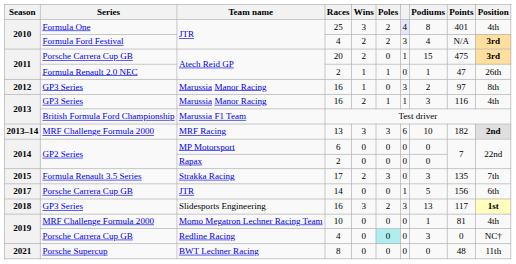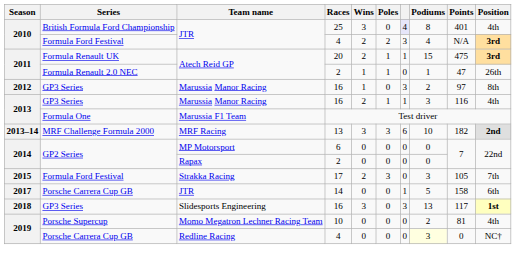 <table class="wikitable" style="font-size: 90%; text-align:center">
 <tr>
 <th>Season</th>
 <th>Series</th>
 <th>Team name</th>
 <th>Races</th>
 <th>Wins</th>
 <th>Poles</th>
 <th></th>
 <th>Podiums</th>
 <th>Points</th>
 <th>Position</th>
 </tr>
 <tr>
 <th rowspan="2">2010</th>
-<td align=left><a href='#'>Formula One</a></td>
+<td align=left><a href='#'>British Formula Ford Championship</a></td>
 <td align=left rowspan=2><a href='#'>JTR</a></td>
 <td>25</td>
 <td>3</td>
-<td>2</td>
+<td>0</td>
 <td style="background: lavender;">4</td>
 <td>8</td>
 <td>401</td>
 <td>4th</td>
 </tr>
 <tr>
 <td align=left><a href='#'>Formula Ford Festival</a></td>
 <td>4</td>
 <td>2</td>
 <td>2</td>
 <td>3</td>
 <td>4</td>
 <td>N/A</td>
 <td style="background:#ffdf9f;"><strong>3rd</strong></td>
 </tr>
 <tr>
 <th rowspan="2">2011</th>
-<td align=left><a href='#'>Porsche Carrera Cup GB</a></td>
+<td align=left><a href='#'>Formula Renault UK</a></td>
 <td rowspan="2" align=left><a href='#'>Atech Reid GP</a></td>
 <td>20</td>
 <td>2</td>
-<td>0</td>
+<td>1</td>
 <td>1</td>
 <td>15</td>
 <td>475</td>
 <td style="background:#ffdf9f;"><strong>3rd</strong></td>
 </tr>
 <tr>
 <td align="left"><a href='#'>Formula Renault 2.0 NEC</a></td>
 <td>2</td>
 <td>1</td>
 <td>1</td>
 <td>0</td>
 <td>1</td>
 <td>47</td>
 <td>26th</td>
 </tr>
 <tr>
 <th>2012</th>
 <td align=left><a href='#'>GP3 Series</a></td>
 <td align=left><a href='#'>Marussia</a> <a href='#'>Manor Racing</a></td>
 <td>16</td>
 <td>1</td>
 <td>0</td>
 <td>3</td>
 <td>2</td>
 <td>97</td>
 <td>8th</td>
 </tr>
 <tr>
 <th rowspan="2">2013</th>
 <td align=left><a href='#'>GP3 Series</a></td>
 <td align=left><a href='#'>Marussia</a> <a href='#'>Manor Racing</a></td>
 <td>16</td>
 <td>2</td>
 <td>1</td>
 <td>1</td>
 <td>3</td>
 <td>116</td>
 <td>4th</td>
 </tr>
 <tr>
-<td align=left><a href='#'>British Formula Ford Championship</a></td>
+<td align=left><a href='#'>Formula One</a></td>
 <td align=left><a href='#'>Marussia F1 Team</a></td>
 <td colspan="7">Test driver</td>
 </tr>
 <tr>
 <th>2013–14</th>
 <td align=left><a href='#'>MRF Challenge Formula 2000</a></td>
 <td align=left><a href='#'>MRF Racing</a></td>
 <td>13</td>
 <td>3</td>
 <td>3</td>
 <td>6</td>
 <td>10</td>
 <td>182</td>
 <td style="background:#DFDFDF;"><strong>2nd</strong></td>
 </tr>
 <tr>
 <th rowspan=2>2014</th>
 <td align=left rowspan=2><a href='#'>GP2 Series</a></td>
 <td align=left><a href='#'>MP Motorsport</a></td>
 <td>6</td>
 <td>0</td>
 <td>0</td>
 <td>0</td>
 <td>0</td>
 <td rowspan=2>7</td>
 <td rowspan=2>22nd</td>
 </tr>
 <tr>
 <td align=left><a href='#'>Rapax</a></td>
 <td>2</td>
 <td>0</td>
 <td>0</td>
 <td>0</td>
 <td>0</td>
 </tr>
 <tr>
 <th>2015</th>
-<td align=left><a href='#'>Formula Renault 3.5 Series</a></td>
+<td align=left><a href='#'>Formula Ford Festival</a></td>
 <td align=left><a href='#'>Strakka Racing</a></td>
 <td>17</td>
 <td>2</td>
 <td>3</td>
 <td>0</td>
 <td>3</td>
-<td>135</td>
+<td>105</td>
 <td>7th</td>
 </tr>
 <tr>
 <th>2017</th>
 <td align=left><a href='#'>Porsche Carrera Cup GB</a></td>
 <td align=left><a href='#'>JTR</a></td>
 <td>14</td>
 <td>0</td>
 <td>0</td>
 <td>1</td>
 <td>5</td>
-<td>156</td>
+<td>158</td>
 <td>6th</td>
 </tr>
 <tr>
 <th>2018</th>
 <td align=left><a href='#'>GP3 Series</a></td>
 <td align=left>Slidesports Engineering</td>
 <td>16</td>
 <td>3</td>
-<td>2</td>
+<td>0</td>
 <td>3</td>
 <td>13</td>
 <td>117</td>
 <td style="background:#FFFFBF;"><strong>1st</strong></td>
 </tr>
 <tr>
 <th rowspan=2>2019</th>
-<td align=left><a href='#'>MRF Challenge Formula 2000</a></td>
+<td align=left><a href='#'>Porsche Supercup</a></td>
 <td align=left><a href='#'>Momo Megatron Lechner Racing Team</a></td>
 <td>10</td>
 <td>0</td>
 <td>0</td>
 <td>0</td>
-<td>1</td>
+<td>2</td>
 <td>81</td>
 <td>4th</td>
 </tr>
 <tr>
 <td align=left><a href='#'>Porsche Carrera Cup GB</a></td>
 <td align=left><a href='#'>Redline Racing</a></td>
 <td>4</td>
 <td>0</td>
-<td style="background: paleturquoise;">0</td>
 <td>0</td>
-<td>3</td>
+<td>0</td>
+<td style="background: lightyellow;">3</td>
 <td>0</td>
 <td>NC†</td>
 </tr>
-<tr>
-<th>2021</th>
-<td align=left><a href='#'>Porsche Supercup</a></td>
-<td align=left><a href='#'>BWT Lechner Racing</a></td>
-<td>8</td>
-<td>0</td>
-<td>0</td>
-<td>0</td>
-<td>0</td>
-<td>48</td>
-<td>11th</td>
-</tr>
 </table>
